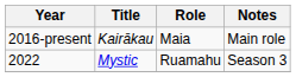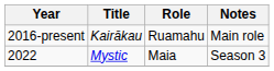 <table class="wikitable plainrowheaders sortable">
 <tr>
 <th scope="col">Year</th>
 <th scope="col">Title</th>
 <th scope="col">Role</th>
 <th scope="col" class="unsortable">Notes</th>
 </tr>
 <tr>
 <td>2016-present</td>
 <td><em>Kairākau</em></td>
-<td>Maia</td>
+<td>Ruamahu</td>
 <td>Main role</td>
 </tr>
 <tr>
 <td>2022</td>
 <td><em><a href='#'>Mystic</a></em></td>
-<td>Ruamahu</td>
+<td>Maia</td>
 <td>Season 3</td>
 </tr>
 <tr>
 </tr>
 </table>
